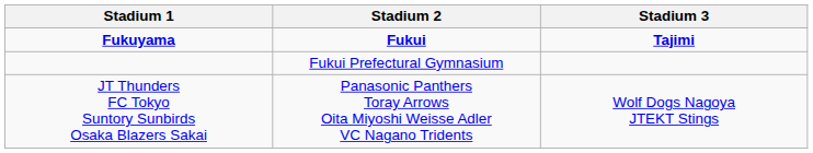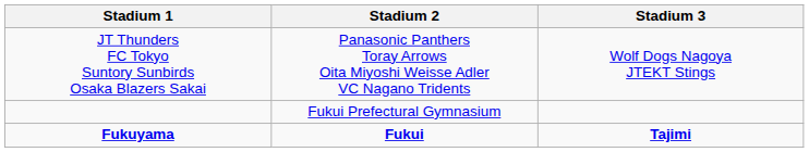 <table class=wikitable style=text-align:center>
 <tr>
 <th width=25%>Stadium 1</th>
 <th width=25%>Stadium 2</th>
 <th width=25%>Stadium 3</th>
 </tr>
 <tr>
-<td><strong><a href='#'>Fukuyama</a></strong></td>
-<td><strong><a href='#'>Fukui</a></strong></td>
-<td><strong><a href='#'>Tajimi</a></strong></td>
+<td><a href='#'>JT Thunders</a><br><a href='#'>FC Tokyo</a><br><a href='#'>Suntory Sunbirds</a><br><a href='#'>Osaka Blazers Sakai</a></td>
+<td><a href='#'>Panasonic Panthers</a><br><a href='#'>Toray Arrows</a><br><a href='#'>Oita Miyoshi Weisse Adler</a><br><a href='#'>VC Nagano Tridents</a></td>
+<td><a href='#'>Wolf Dogs Nagoya</a><br><a href='#'>JTEKT Stings</a></td>
 </tr>
 <tr>
 <td></td>
 <td><a href='#'>Fukui Prefectural Gymnasium</a></td>
 <td></td>
 </tr>
 <tr>
-<td><a href='#'>JT Thunders</a><br><a href='#'>FC Tokyo</a><br><a href='#'>Suntory Sunbirds</a><br><a href='#'>Osaka Blazers Sakai</a></td>
-<td><a href='#'>Panasonic Panthers</a><br><a href='#'>Toray Arrows</a><br><a href='#'>Oita Miyoshi Weisse Adler</a><br><a href='#'>VC Nagano Tridents</a></td>
-<td><a href='#'>Wolf Dogs Nagoya</a><br><a href='#'>JTEKT Stings</a></td>
+<td><strong><a href='#'>Fukuyama</a></strong></td>
+<td><strong><a href='#'>Fukui</a></strong></td>
+<td><strong><a href='#'>Tajimi</a></strong></td>
 </tr>
 </table>
